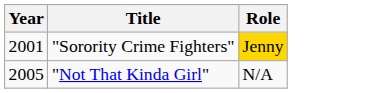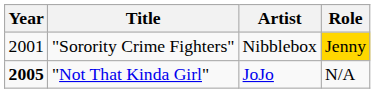 <table class="wikitable">
 <tr>
 <th>Year</th>
 <th>Title</th>
+<th>Artist</th>
 <th>Role</th>
 </tr>
 <tr>
 <td>2001</td>
 <td>"Sorority Crime Fighters"</td>
+<td>Nibblebox</td>
 <td style="background: gold;">Jenny</td>
 </tr>
 <tr>
-<td>2005</td>
+<td><strong>2005</strong></td>
 <td>"<a href='#'>Not That Kinda Girl</a>"</td>
+<td><a href='#'>JoJo</a></td>
 <td>N/A</td>
 </tr>
 </table>
